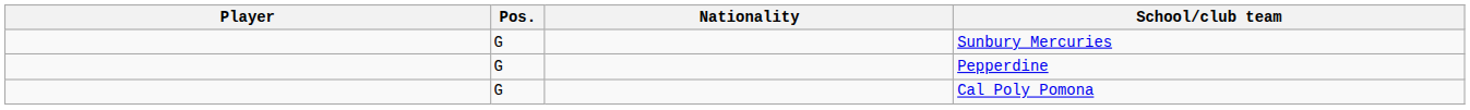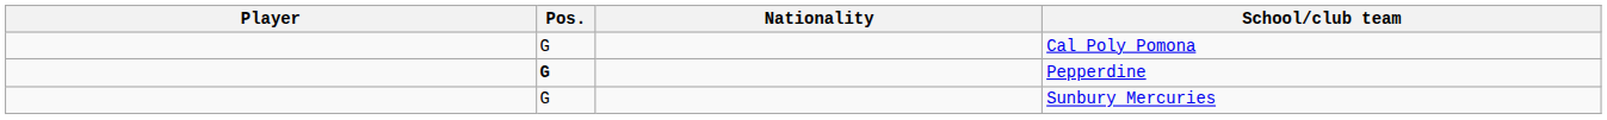 <table class="wikitable sortable sortable">
 <tr>
 <th style="width:19%;">Player</th>
 <th style="width:1%;">Pos.</th>
 <th style="width:16%;">Nationality</th>
 <th style="width:20%;">School/club team</th>
 </tr>
 <tr>
 <td></td>
 <td>G</td>
 <td></td>
-<td><a href='#'>Sunbury Mercuries</a> </td>
+<td><a href='#'>Cal Poly Pomona</a></td>
 </tr>
 <tr>
 <td></td>
-<td>G</td>
+<td><strong>G</strong></td>
 <td></td>
 <td><a href='#'>Pepperdine</a></td>
 </tr>
 <tr>
 <td></td>
 <td>G</td>
 <td></td>
-<td><a href='#'>Cal Poly Pomona</a></td>
+<td><a href='#'>Sunbury Mercuries</a> </td>
 </tr>
 </table>
